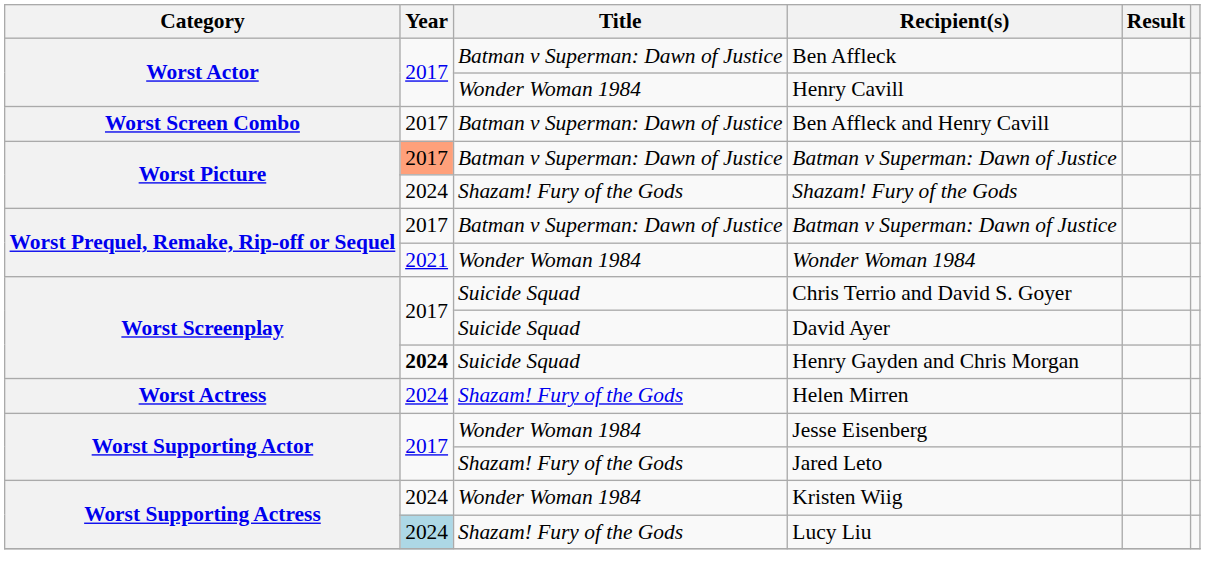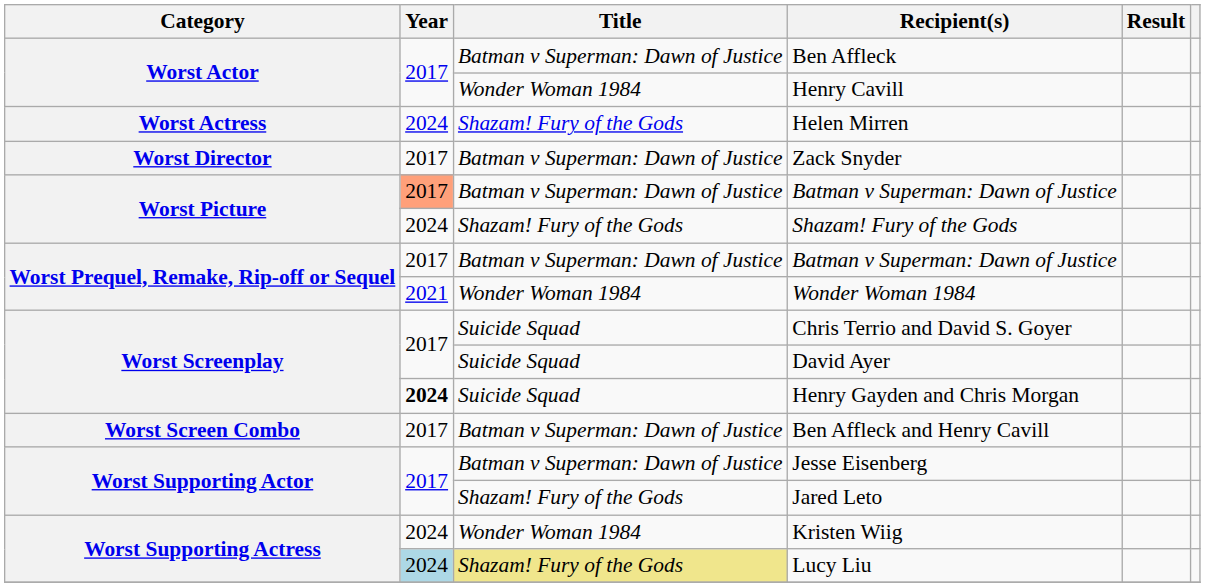 <table class="wikitable plainrowheaders">
 <tr>
 <th scope="col">Category</th>
 <th scope="col">Year</th>
 <th scope="col">Title</th>
 <th scope="col">Recipient(s)</th>
 <th scope="col">Result</th>
 <th scope="col" class="unsortable"></th>
 </tr>
 <tr>
 <th rowspan="2" scope="rowgroup"><a href='#'>Worst Actor</a></th>
 <td rowspan="2"><a href='#'>2017</a></td>
 <td><em>Batman v Superman: Dawn of Justice</em></td>
 <td>Ben Affleck</td>
 <td></td>
 <td style="text-align:center;"></td>
 </tr>
 <tr>
 <td><em>Wonder Woman 1984</em></td>
 <td>Henry Cavill</td>
 <td></td>
 <td style="text-align:center;"></td>
 </tr>
 <tr>
-<th scope="row"><a href='#'>Worst Screen Combo</a></th>
+<th scope="row"><a href='#'>Worst Actress</a></th>
+<td><a href='#'>2024</a></td>
+<td><em><a href='#'>Shazam! Fury of the Gods</a></em></td>
+<td>Helen Mirren</td>
+<td></td>
+<td style="text-align:center;"></td>
+</tr>
+<tr>
+<th scope="row"><a href='#'>Worst Director</a></th>
 <td>2017</td>
 <td><em>Batman v Superman: Dawn of Justice</em></td>
-<td>Ben Affleck and Henry Cavill</td>
+<td>Zack Snyder</td>
 <td></td>
 <td style="text-align:center;"></td>
 </tr>
 <tr>
 <th rowspan="2" scope="rowgroup"><a href='#'>Worst Picture</a></th>
 <td style="background: lightsalmon;">2017</td>
 <td><em>Batman v Superman: Dawn of Justice</em></td>
 <td><em>Batman v Superman: Dawn of Justice</em></td>
 <td></td>
 <td style="text-align:center;"></td>
 </tr>
 <tr>
 <td>2024</td>
 <td><em>Shazam! Fury of the Gods</em></td>
 <td><em>Shazam! Fury of the Gods</em></td>
 <td></td>
 <td style="text-align:center;"></td>
 </tr>
 <tr>
 <th rowspan="2" scope="rowgroup"><a href='#'>Worst Prequel, Remake, Rip-off or Sequel</a></th>
 <td>2017</td>
 <td><em>Batman v Superman: Dawn of Justice</em></td>
 <td><em>Batman v Superman: Dawn of Justice</em></td>
 <td></td>
 <td style="text-align:center;"></td>
 </tr>
 <tr>
 <td><a href='#'>2021</a></td>
 <td><em>Wonder Woman 1984</em></td>
 <td><em>Wonder Woman 1984</em></td>
 <td></td>
 <td style="text-align:center;"></td>
 </tr>
 <tr>
 <th rowspan="3" scope="rowgroup"><a href='#'>Worst Screenplay</a></th>
 <td rowspan="2">2017</td>
 <td><em>Suicide Squad</em></td>
 <td>Chris Terrio and David S. Goyer</td>
 <td></td>
 <td style="text-align:center;"></td>
 </tr>
 <tr>
 <td><em>Suicide Squad</em></td>
 <td>David Ayer</td>
 <td></td>
 <td style="text-align:center;"></td>
 </tr>
 <tr>
 <td><strong>2024</strong></td>
 <td><em>Suicide Squad</em></td>
 <td>Henry Gayden and Chris Morgan</td>
 <td></td>
 <td style="text-align:center;"></td>
 </tr>
 <tr>
-<th scope="row"><a href='#'>Worst Actress</a></th>
-<td><a href='#'>2024</a></td>
-<td><em><a href='#'>Shazam! Fury of the Gods</a></em></td>
-<td>Helen Mirren</td>
+<th scope="row"><a href='#'>Worst Screen Combo</a></th>
+<td>2017</td>
+<td><em>Batman v Superman: Dawn of Justice</em></td>
+<td>Ben Affleck and Henry Cavill</td>
 <td></td>
 <td style="text-align:center;"></td>
 </tr>
 <tr>
 <th rowspan="2" scope="rowgroup"><a href='#'>Worst Supporting Actor</a></th>
 <td rowspan="2"><a href='#'>2017</a></td>
-<td><em>Wonder Woman 1984</em></td>
+<td><em>Batman v Superman: Dawn of Justice</em></td>
 <td>Jesse Eisenberg</td>
 <td></td>
 <td style="text-align:center;"></td>
 </tr>
 <tr>
 <td><em>Shazam! Fury of the Gods</em></td>
 <td>Jared Leto</td>
 <td></td>
 <td style="text-align:center;"></td>
 </tr>
 <tr>
 <th rowspan="2" scope="rowgroup"><a href='#'>Worst Supporting Actress</a></th>
 <td>2024</td>
 <td><em>Wonder Woman 1984</em></td>
 <td>Kristen Wiig</td>
 <td></td>
 <td style="text-align:center;"></td>
 </tr>
 <tr>
 <td style="background: lightblue;">2024</td>
-<td><em>Shazam! Fury of the Gods</em></td>
+<td style="background: khaki;"><em>Shazam! Fury of the Gods</em></td>
 <td>Lucy Liu</td>
 <td></td>
 <td style="text-align:center;"></td>
 </tr>
 <tr>
 </tr>
 </table>
